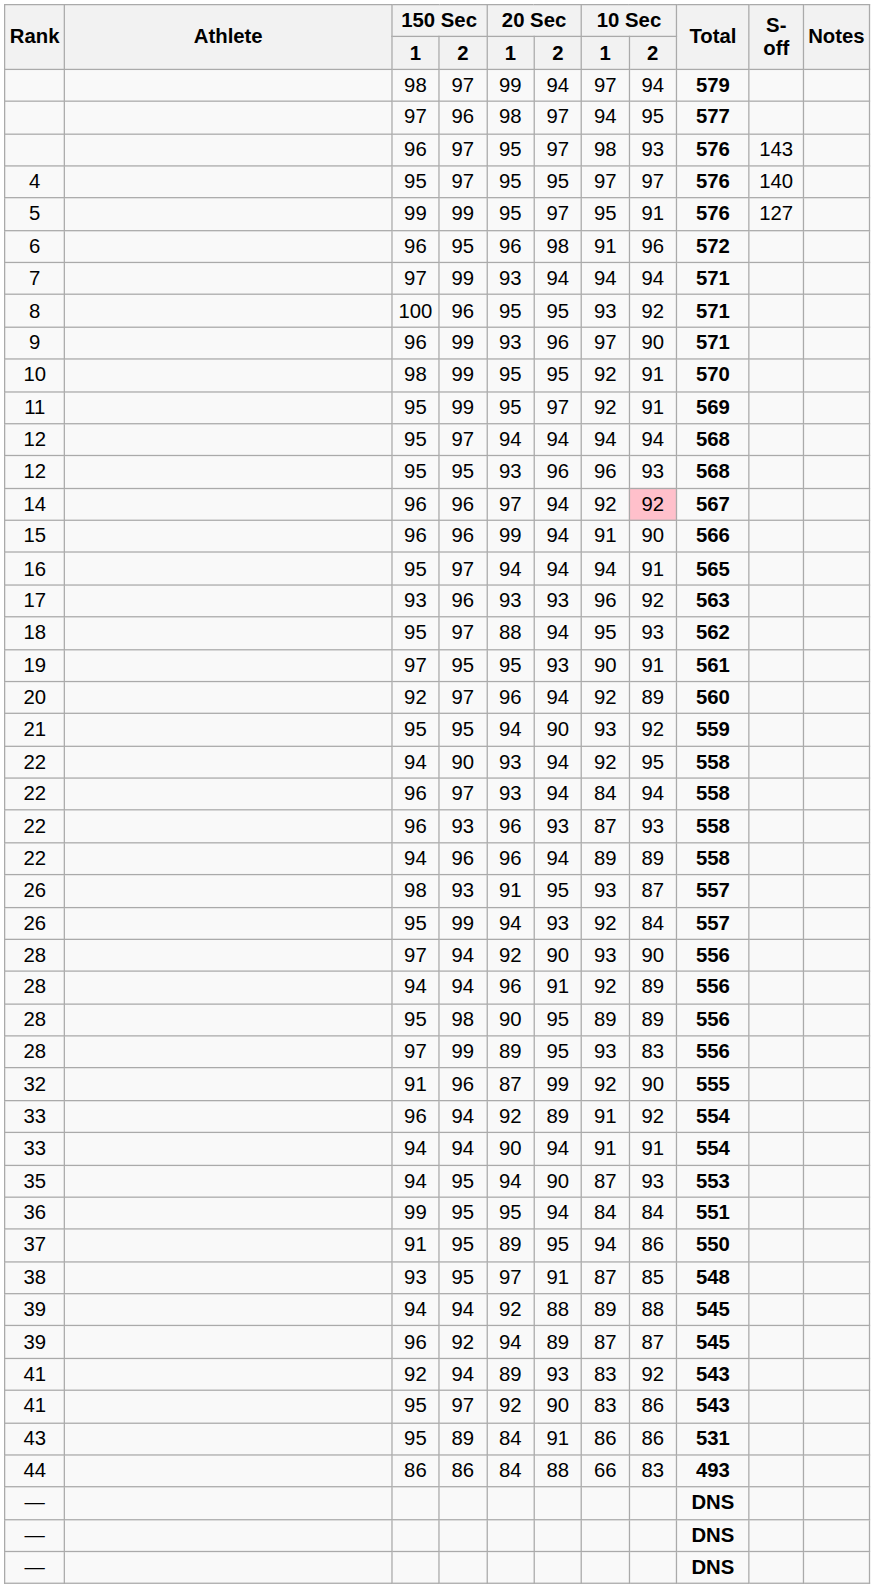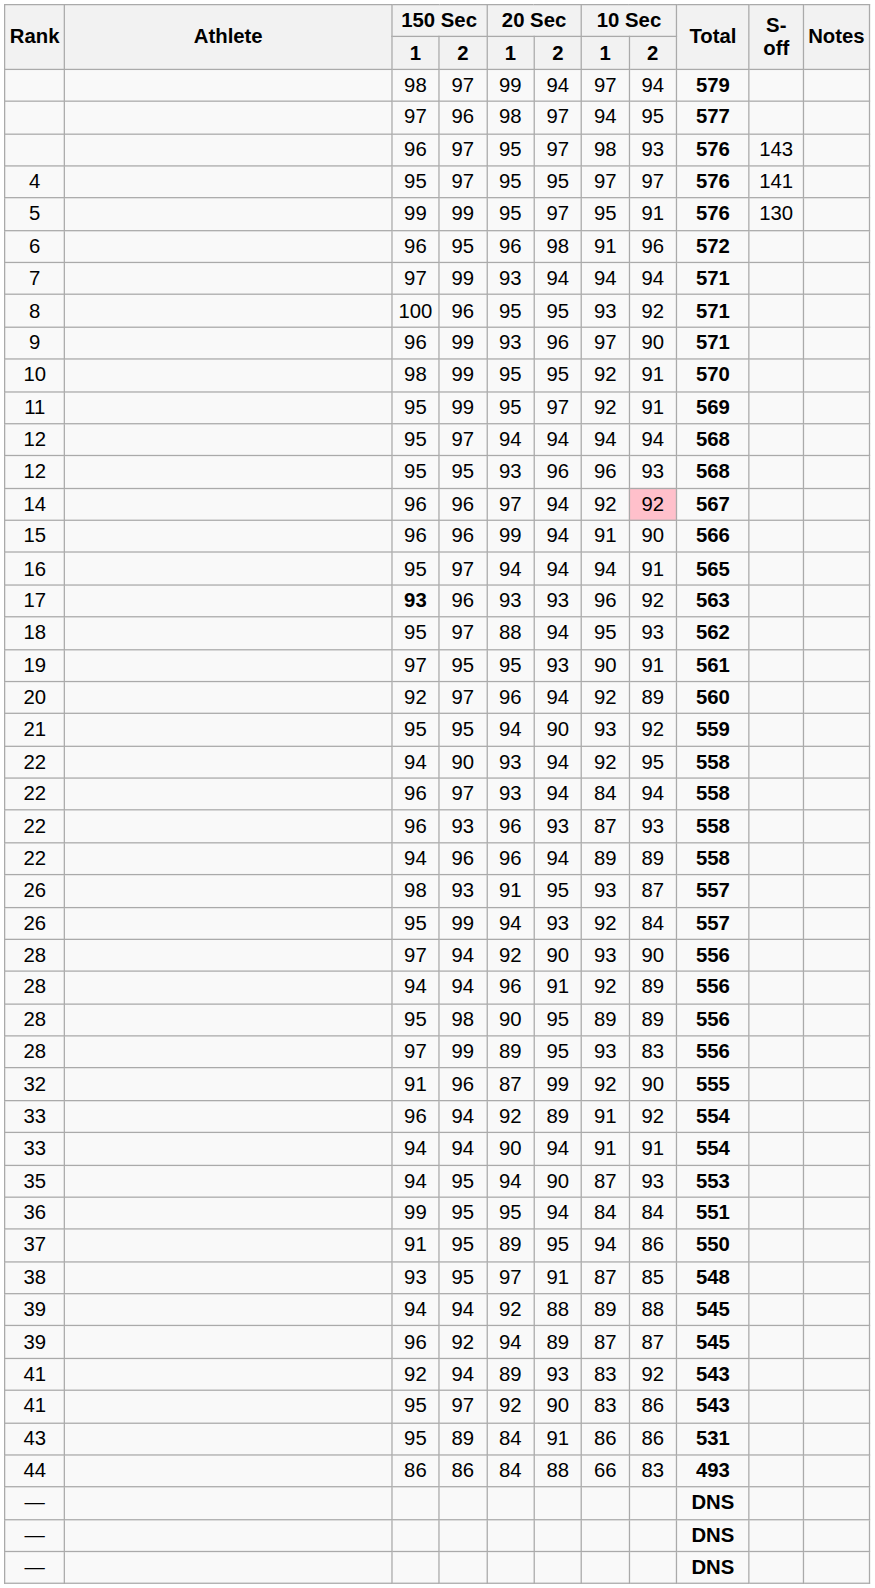 <table class="wikitable" style="text-align:center">
 <tr>
 <th rowspan=2 width=40>Rank</th>
 <th rowspan=2 width=250>Athlete</th>
 <th colspan=2>150 Sec</th>
 <th colspan=2>20 Sec</th>
 <th colspan=2>10 Sec</th>
 <th rowspan=2 width=50>Total</th>
 <th rowspan=2 width=35>S-off</th>
 <th rowspan=2 width=45>Notes</th>
 </tr>
 <tr>
 <th width=30>1</th>
 <th width=30>2</th>
 <th width=30>1</th>
 <th width=30>2</th>
 <th width=30>1</th>
 <th width=30>2</th>
 </tr>
 <tr>
 <td></td>
 <td align=left></td>
 <td>98</td>
 <td>97</td>
 <td>99</td>
 <td>94</td>
 <td>97</td>
 <td>94</td>
 <td><strong>579</strong></td>
 <td></td>
 <td></td>
 </tr>
 <tr>
 <td></td>
 <td align=left></td>
 <td>97</td>
 <td>96</td>
 <td>98</td>
 <td>97</td>
 <td>94</td>
 <td>95</td>
 <td><strong>577</strong></td>
 <td></td>
 <td></td>
 </tr>
 <tr>
 <td></td>
 <td align=left></td>
 <td>96</td>
 <td>97</td>
 <td>95</td>
 <td>97</td>
 <td>98</td>
 <td>93</td>
 <td><strong>576</strong></td>
 <td>143</td>
 <td></td>
 </tr>
 <tr>
 <td>4</td>
 <td align=left></td>
 <td>95</td>
 <td>97</td>
 <td>95</td>
 <td>95</td>
 <td>97</td>
 <td>97</td>
 <td><strong>576</strong></td>
-<td>140</td>
+<td>141</td>
 <td></td>
 </tr>
 <tr>
 <td>5</td>
 <td align=left></td>
 <td>99</td>
 <td>99</td>
 <td>95</td>
 <td>97</td>
 <td>95</td>
 <td>91</td>
 <td><strong>576</strong></td>
-<td>127</td>
+<td>130</td>
 <td></td>
 </tr>
 <tr>
 <td>6</td>
 <td align=left></td>
 <td>96</td>
 <td>95</td>
 <td>96</td>
 <td>98</td>
 <td>91</td>
 <td>96</td>
 <td><strong>572</strong></td>
 <td></td>
 <td></td>
 </tr>
 <tr>
 <td>7</td>
 <td align=left></td>
 <td>97</td>
 <td>99</td>
 <td>93</td>
 <td>94</td>
 <td>94</td>
 <td>94</td>
 <td><strong>571</strong></td>
 <td></td>
 <td></td>
 </tr>
 <tr>
 <td>8</td>
 <td align=left></td>
 <td>100</td>
 <td>96</td>
 <td>95</td>
 <td>95</td>
 <td>93</td>
 <td>92</td>
 <td><strong>571</strong></td>
 <td></td>
 <td></td>
 </tr>
 <tr>
 <td>9</td>
 <td align=left></td>
 <td>96</td>
 <td>99</td>
 <td>93</td>
 <td>96</td>
 <td>97</td>
 <td>90</td>
 <td><strong>571</strong></td>
 <td></td>
 <td></td>
 </tr>
 <tr>
 <td>10</td>
 <td align=left></td>
 <td>98</td>
 <td>99</td>
 <td>95</td>
 <td>95</td>
 <td>92</td>
 <td>91</td>
 <td><strong>570</strong></td>
 <td></td>
 <td></td>
 </tr>
 <tr>
 <td>11</td>
 <td align=left></td>
 <td>95</td>
 <td>99</td>
 <td>95</td>
 <td>97</td>
 <td>92</td>
 <td>91</td>
 <td><strong>569</strong></td>
 <td></td>
 <td></td>
 </tr>
 <tr>
 <td>12</td>
 <td align=left></td>
 <td>95</td>
 <td>97</td>
 <td>94</td>
 <td>94</td>
 <td>94</td>
 <td>94</td>
 <td><strong>568</strong></td>
 <td></td>
 <td></td>
 </tr>
 <tr>
 <td>12</td>
 <td align=left></td>
 <td>95</td>
 <td>95</td>
 <td>93</td>
 <td>96</td>
 <td>96</td>
 <td>93</td>
 <td><strong>568</strong></td>
 <td></td>
 <td></td>
 </tr>
 <tr>
 <td>14</td>
 <td align=left></td>
 <td>96</td>
 <td>96</td>
 <td>97</td>
 <td>94</td>
 <td>92</td>
 <td style="background: pink;">92</td>
 <td><strong>567</strong></td>
 <td></td>
 <td></td>
 </tr>
 <tr>
 <td>15</td>
 <td align=left></td>
 <td>96</td>
 <td>96</td>
 <td>99</td>
 <td>94</td>
 <td>91</td>
 <td>90</td>
 <td><strong>566</strong></td>
 <td></td>
 <td></td>
 </tr>
 <tr>
 <td>16</td>
 <td align=left></td>
 <td>95</td>
 <td>97</td>
 <td>94</td>
 <td>94</td>
 <td>94</td>
 <td>91</td>
 <td><strong>565</strong></td>
 <td></td>
 <td></td>
 </tr>
 <tr>
 <td>17</td>
 <td align=left></td>
-<td>93</td>
+<td><strong>93</strong></td>
 <td>96</td>
 <td>93</td>
 <td>93</td>
 <td>96</td>
 <td>92</td>
 <td><strong>563</strong></td>
 <td></td>
 <td></td>
 </tr>
 <tr>
 <td>18</td>
 <td align=left></td>
 <td>95</td>
 <td>97</td>
 <td>88</td>
 <td>94</td>
 <td>95</td>
 <td>93</td>
 <td><strong>562</strong></td>
 <td></td>
 <td></td>
 </tr>
 <tr>
 <td>19</td>
 <td align=left></td>
 <td>97</td>
 <td>95</td>
 <td>95</td>
 <td>93</td>
 <td>90</td>
 <td>91</td>
 <td><strong>561</strong></td>
 <td></td>
 <td></td>
 </tr>
 <tr>
 <td>20</td>
 <td align=left></td>
 <td>92</td>
 <td>97</td>
 <td>96</td>
 <td>94</td>
 <td>92</td>
 <td>89</td>
 <td><strong>560</strong></td>
 <td></td>
 <td></td>
 </tr>
 <tr>
 <td>21</td>
 <td align=left></td>
 <td>95</td>
 <td>95</td>
 <td>94</td>
 <td>90</td>
 <td>93</td>
 <td>92</td>
 <td><strong>559</strong></td>
 <td></td>
 <td></td>
 </tr>
 <tr>
 <td>22</td>
 <td align=left></td>
 <td>94</td>
 <td>90</td>
 <td>93</td>
 <td>94</td>
 <td>92</td>
 <td>95</td>
 <td><strong>558</strong></td>
 <td></td>
 <td></td>
 </tr>
 <tr>
 <td>22</td>
 <td align=left></td>
 <td>96</td>
 <td>97</td>
 <td>93</td>
 <td>94</td>
 <td>84</td>
 <td>94</td>
 <td><strong>558</strong></td>
 <td></td>
 <td></td>
 </tr>
 <tr>
 <td>22</td>
 <td align=left></td>
 <td>96</td>
 <td>93</td>
 <td>96</td>
 <td>93</td>
 <td>87</td>
 <td>93</td>
 <td><strong>558</strong></td>
 <td></td>
 <td></td>
 </tr>
 <tr>
 <td>22</td>
 <td align=left></td>
 <td>94</td>
 <td>96</td>
 <td>96</td>
 <td>94</td>
 <td>89</td>
 <td>89</td>
 <td><strong>558</strong></td>
 <td></td>
 <td></td>
 </tr>
 <tr>
 <td>26</td>
 <td align=left></td>
 <td>98</td>
 <td>93</td>
 <td>91</td>
 <td>95</td>
 <td>93</td>
 <td>87</td>
 <td><strong>557</strong></td>
 <td></td>
 <td></td>
 </tr>
 <tr>
 <td>26</td>
 <td align=left></td>
 <td>95</td>
 <td>99</td>
 <td>94</td>
 <td>93</td>
 <td>92</td>
 <td>84</td>
 <td><strong>557</strong></td>
 <td></td>
 <td></td>
 </tr>
 <tr>
 <td>28</td>
 <td align=left></td>
 <td>97</td>
 <td>94</td>
 <td>92</td>
 <td>90</td>
 <td>93</td>
 <td>90</td>
 <td><strong>556</strong></td>
 <td></td>
 <td></td>
 </tr>
 <tr>
 <td>28</td>
 <td align=left></td>
 <td>94</td>
 <td>94</td>
 <td>96</td>
 <td>91</td>
 <td>92</td>
 <td>89</td>
 <td><strong>556</strong></td>
 <td></td>
 <td></td>
 </tr>
 <tr>
 <td>28</td>
 <td align=left></td>
 <td>95</td>
 <td>98</td>
 <td>90</td>
 <td>95</td>
 <td>89</td>
 <td>89</td>
 <td><strong>556</strong></td>
 <td></td>
 <td></td>
 </tr>
 <tr>
 <td>28</td>
 <td align=left></td>
 <td>97</td>
 <td>99</td>
 <td>89</td>
 <td>95</td>
 <td>93</td>
 <td>83</td>
 <td><strong>556</strong></td>
 <td></td>
 <td></td>
 </tr>
 <tr>
 <td>32</td>
 <td align=left></td>
 <td>91</td>
 <td>96</td>
 <td>87</td>
 <td>99</td>
 <td>92</td>
 <td>90</td>
 <td><strong>555</strong></td>
 <td></td>
 <td></td>
 </tr>
 <tr>
 <td>33</td>
 <td align=left></td>
 <td>96</td>
 <td>94</td>
 <td>92</td>
 <td>89</td>
 <td>91</td>
 <td>92</td>
 <td><strong>554</strong></td>
 <td></td>
 <td></td>
 </tr>
 <tr>
 <td>33</td>
 <td align=left></td>
 <td>94</td>
 <td>94</td>
 <td>90</td>
 <td>94</td>
 <td>91</td>
 <td>91</td>
 <td><strong>554</strong></td>
 <td></td>
 <td></td>
 </tr>
 <tr>
 <td>35</td>
 <td align=left></td>
 <td>94</td>
 <td>95</td>
 <td>94</td>
 <td>90</td>
 <td>87</td>
 <td>93</td>
 <td><strong>553</strong></td>
 <td></td>
 <td></td>
 </tr>
 <tr>
 <td>36</td>
 <td align=left></td>
 <td>99</td>
 <td>95</td>
 <td>95</td>
 <td>94</td>
 <td>84</td>
 <td>84</td>
 <td><strong>551</strong></td>
 <td></td>
 <td></td>
 </tr>
 <tr>
 <td>37</td>
 <td align=left></td>
 <td>91</td>
 <td>95</td>
 <td>89</td>
 <td>95</td>
 <td>94</td>
 <td>86</td>
 <td><strong>550</strong></td>
 <td></td>
 <td></td>
 </tr>
 <tr>
 <td>38</td>
 <td align=left></td>
 <td>93</td>
 <td>95</td>
 <td>97</td>
 <td>91</td>
 <td>87</td>
 <td>85</td>
 <td><strong>548</strong></td>
 <td></td>
 <td></td>
 </tr>
 <tr>
 <td>39</td>
 <td align=left></td>
 <td>94</td>
 <td>94</td>
 <td>92</td>
 <td>88</td>
 <td>89</td>
 <td>88</td>
 <td><strong>545</strong></td>
 <td></td>
 <td></td>
 </tr>
 <tr>
 <td>39</td>
 <td align=left></td>
 <td>96</td>
 <td>92</td>
 <td>94</td>
 <td>89</td>
 <td>87</td>
 <td>87</td>
 <td><strong>545</strong></td>
 <td></td>
 <td></td>
 </tr>
 <tr>
 <td>41</td>
 <td align=left></td>
 <td>92</td>
 <td>94</td>
 <td>89</td>
 <td>93</td>
 <td>83</td>
 <td>92</td>
 <td><strong>543</strong></td>
 <td></td>
 <td></td>
 </tr>
 <tr>
 <td>41</td>
 <td align=left></td>
 <td>95</td>
 <td>97</td>
 <td>92</td>
 <td>90</td>
 <td>83</td>
 <td>86</td>
 <td><strong>543</strong></td>
 <td></td>
 <td></td>
 </tr>
 <tr>
 <td>43</td>
 <td align=left></td>
 <td>95</td>
 <td>89</td>
 <td>84</td>
 <td>91</td>
 <td>86</td>
 <td>86</td>
 <td><strong>531</strong></td>
 <td></td>
 <td></td>
 </tr>
 <tr>
 <td>44</td>
 <td align=left></td>
 <td>86</td>
 <td>86</td>
 <td>84</td>
 <td>88</td>
 <td>66</td>
 <td>83</td>
 <td><strong>493</strong></td>
 <td></td>
 <td></td>
 </tr>
 <tr>
 <td>—</td>
 <td align=left></td>
 <td></td>
 <td></td>
 <td></td>
 <td></td>
 <td></td>
 <td></td>
 <td><strong>DNS</strong></td>
 <td></td>
 <td></td>
 </tr>
 <tr>
 <td>—</td>
 <td align=left></td>
 <td></td>
 <td></td>
 <td></td>
 <td></td>
 <td></td>
 <td></td>
 <td><strong>DNS</strong></td>
 <td></td>
 <td></td>
 </tr>
 <tr>
 <td>—</td>
 <td align=left></td>
 <td></td>
 <td></td>
 <td></td>
 <td></td>
 <td></td>
 <td></td>
 <td><strong>DNS</strong></td>
 <td></td>
 <td></td>
 </tr>
 </table>
